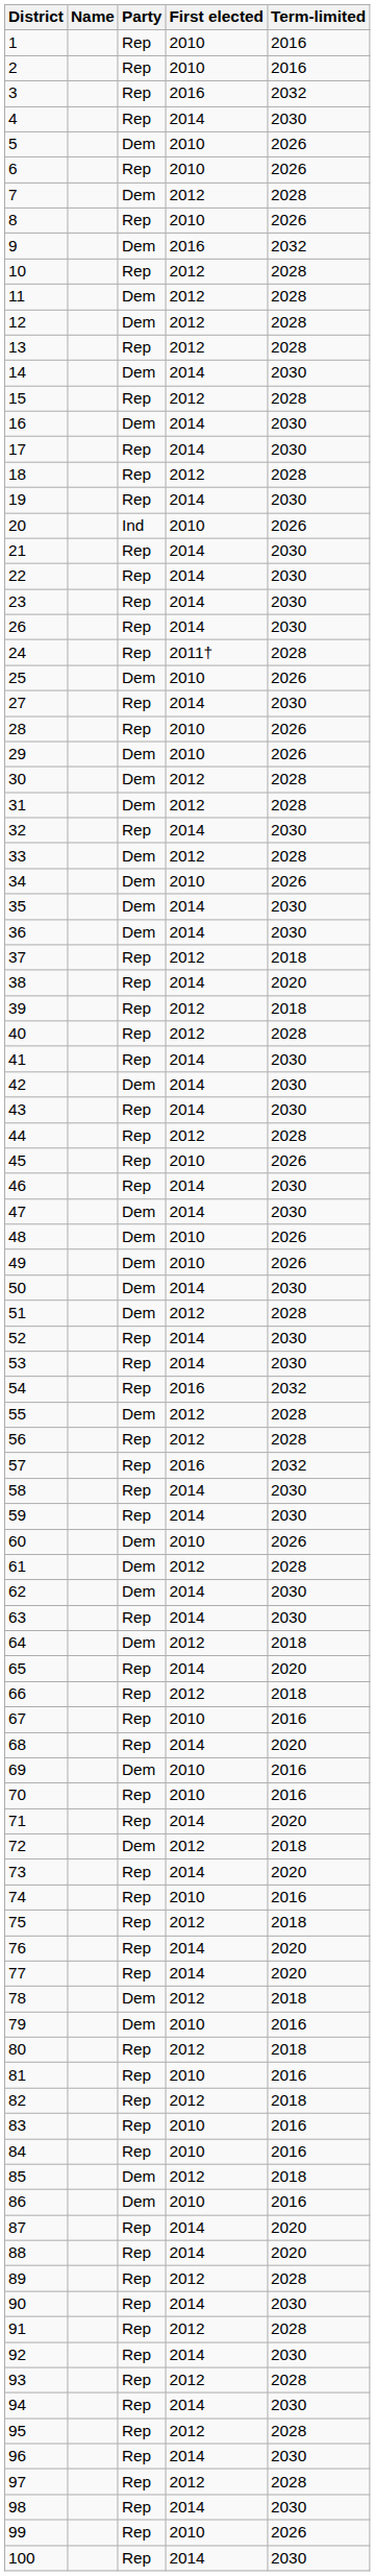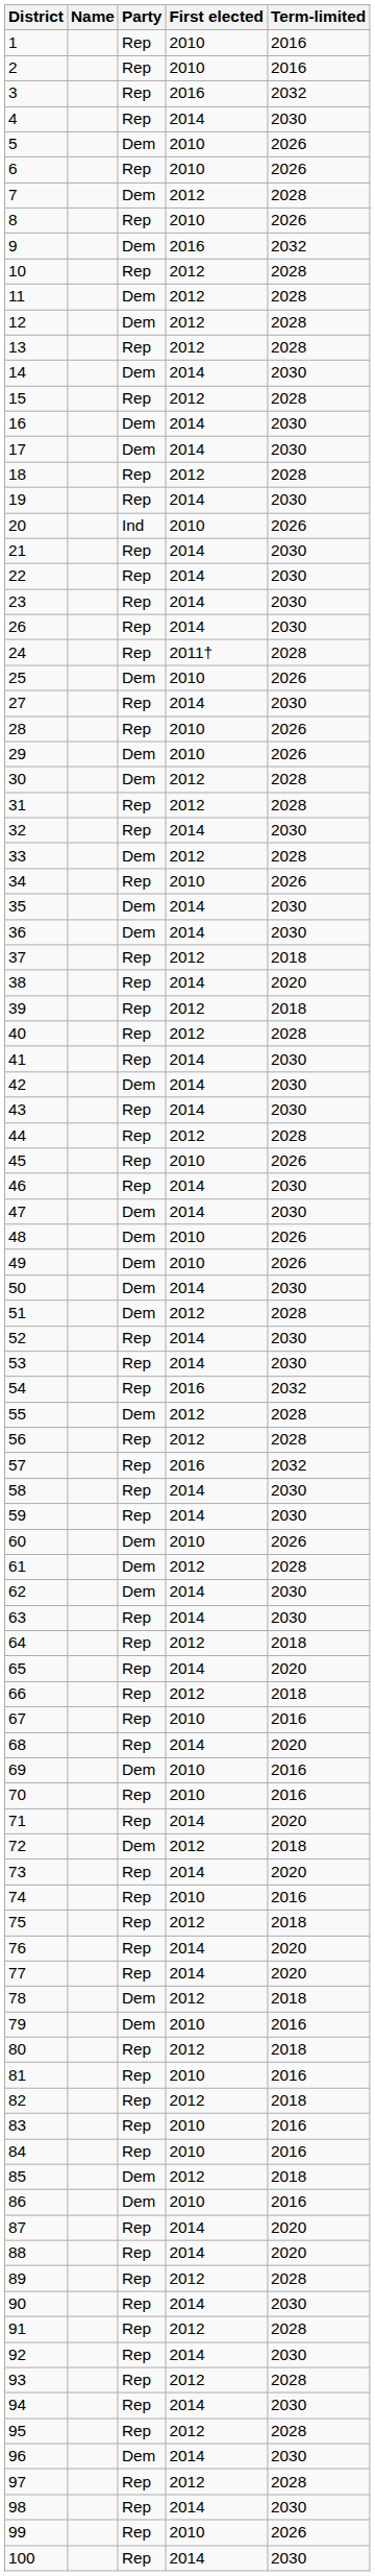 <table class="wikitable sortable">
 <tr>
 <th>District</th>
 <th>Name</th>
 <th>Party</th>
 <th>First elected</th>
 <th>Term-limited</th>
 </tr>
 <tr>
 <td>1</td>
 <td></td>
 <td>Rep</td>
 <td>2010</td>
 <td>2016</td>
 </tr>
 <tr>
 <td>2</td>
 <td></td>
 <td>Rep</td>
 <td>2010</td>
 <td>2016</td>
 </tr>
 <tr>
 <td>3</td>
 <td></td>
 <td>Rep</td>
 <td>2016</td>
 <td>2032</td>
 </tr>
 <tr>
 <td>4</td>
 <td></td>
 <td>Rep</td>
 <td>2014</td>
 <td>2030</td>
 </tr>
 <tr>
 <td>5</td>
 <td></td>
 <td>Dem</td>
 <td>2010</td>
 <td>2026</td>
 </tr>
 <tr>
 <td>6</td>
 <td></td>
 <td>Rep</td>
 <td>2010</td>
 <td>2026</td>
 </tr>
 <tr>
 <td>7</td>
 <td></td>
 <td>Dem</td>
 <td>2012</td>
 <td>2028</td>
 </tr>
 <tr>
 <td>8</td>
 <td></td>
 <td>Rep</td>
 <td>2010</td>
 <td>2026</td>
 </tr>
 <tr>
 <td>9</td>
 <td></td>
 <td>Dem</td>
 <td>2016</td>
 <td>2032</td>
 </tr>
 <tr>
 <td>10</td>
 <td></td>
 <td>Rep</td>
 <td>2012</td>
 <td>2028</td>
 </tr>
 <tr>
 <td>11</td>
 <td></td>
 <td>Dem</td>
 <td>2012</td>
 <td>2028</td>
 </tr>
 <tr>
 <td>12</td>
 <td></td>
 <td>Dem</td>
 <td>2012</td>
 <td>2028</td>
 </tr>
 <tr>
 <td>13</td>
 <td></td>
 <td>Rep</td>
 <td>2012</td>
 <td>2028</td>
 </tr>
 <tr>
 <td>14</td>
 <td></td>
 <td>Dem</td>
 <td>2014</td>
 <td>2030</td>
 </tr>
 <tr>
 <td>15</td>
 <td></td>
 <td>Rep</td>
 <td>2012</td>
 <td>2028</td>
 </tr>
 <tr>
 <td>16</td>
 <td></td>
 <td>Dem</td>
 <td>2014</td>
 <td>2030</td>
 </tr>
 <tr>
 <td>17</td>
 <td></td>
-<td>Rep</td>
+<td>Dem</td>
 <td>2014</td>
 <td>2030</td>
 </tr>
 <tr>
 <td>18</td>
 <td></td>
 <td>Rep</td>
 <td>2012</td>
 <td>2028</td>
 </tr>
 <tr>
 <td>19</td>
 <td></td>
 <td>Rep</td>
 <td>2014</td>
 <td>2030</td>
 </tr>
 <tr>
 <td>20</td>
 <td></td>
 <td>Ind</td>
 <td>2010</td>
 <td>2026</td>
 </tr>
 <tr>
 <td>21</td>
 <td></td>
 <td>Rep</td>
 <td>2014</td>
 <td>2030</td>
 </tr>
 <tr>
 <td>22</td>
 <td></td>
 <td>Rep</td>
 <td>2014</td>
 <td>2030</td>
 </tr>
 <tr>
 <td>23</td>
 <td></td>
 <td>Rep</td>
 <td>2014</td>
 <td>2030</td>
 </tr>
 <tr>
 <td>26</td>
 <td></td>
 <td>Rep</td>
 <td>2014</td>
 <td>2030</td>
 </tr>
 <tr>
 <td>24</td>
 <td></td>
 <td>Rep</td>
 <td>2011†</td>
 <td>2028</td>
 </tr>
 <tr>
 <td>25</td>
 <td></td>
 <td>Dem</td>
 <td>2010</td>
 <td>2026</td>
 </tr>
 <tr>
 <td>27</td>
 <td></td>
 <td>Rep</td>
 <td>2014</td>
 <td>2030</td>
 </tr>
 <tr>
 <td>28</td>
 <td></td>
 <td>Rep</td>
 <td>2010</td>
 <td>2026</td>
 </tr>
 <tr>
 <td>29</td>
 <td></td>
 <td>Dem</td>
 <td>2010</td>
 <td>2026</td>
 </tr>
 <tr>
 <td>30</td>
 <td></td>
 <td>Dem</td>
 <td>2012</td>
 <td>2028</td>
 </tr>
 <tr>
 <td>31</td>
 <td></td>
-<td>Dem</td>
+<td>Rep</td>
 <td>2012</td>
 <td>2028</td>
 </tr>
 <tr>
 <td>32</td>
 <td></td>
 <td>Rep</td>
 <td>2014</td>
 <td>2030</td>
 </tr>
 <tr>
 <td>33</td>
 <td></td>
 <td>Dem</td>
 <td>2012</td>
 <td>2028</td>
 </tr>
 <tr>
 <td>34</td>
 <td></td>
-<td>Dem</td>
+<td>Rep</td>
 <td>2010</td>
 <td>2026</td>
 </tr>
 <tr>
 <td>35</td>
 <td></td>
 <td>Dem</td>
 <td>2014</td>
 <td>2030</td>
 </tr>
 <tr>
 <td>36</td>
 <td></td>
 <td>Dem</td>
 <td>2014</td>
 <td>2030</td>
 </tr>
 <tr>
 <td>37</td>
 <td></td>
 <td>Rep</td>
 <td>2012</td>
 <td>2018</td>
 </tr>
 <tr>
 <td>38</td>
 <td></td>
 <td>Rep</td>
 <td>2014</td>
 <td>2020</td>
 </tr>
 <tr>
 <td>39</td>
 <td></td>
 <td>Rep</td>
 <td>2012</td>
 <td>2018</td>
 </tr>
 <tr>
 <td>40</td>
 <td></td>
 <td>Rep</td>
 <td>2012</td>
 <td>2028</td>
 </tr>
 <tr>
 <td>41</td>
 <td></td>
 <td>Rep</td>
 <td>2014</td>
 <td>2030</td>
 </tr>
 <tr>
 <td>42</td>
 <td></td>
 <td>Dem</td>
 <td>2014</td>
 <td>2030</td>
 </tr>
 <tr>
 <td>43</td>
 <td></td>
 <td>Rep</td>
 <td>2014</td>
 <td>2030</td>
 </tr>
 <tr>
 <td>44</td>
 <td></td>
 <td>Rep</td>
 <td>2012</td>
 <td>2028</td>
 </tr>
 <tr>
 <td>45</td>
 <td></td>
 <td>Rep</td>
 <td>2010</td>
 <td>2026</td>
 </tr>
 <tr>
 <td>46</td>
 <td></td>
 <td>Rep</td>
 <td>2014</td>
 <td>2030</td>
 </tr>
 <tr>
 <td>47</td>
 <td></td>
 <td>Dem</td>
 <td>2014</td>
 <td>2030</td>
 </tr>
 <tr>
 <td>48</td>
 <td></td>
 <td>Dem</td>
 <td>2010</td>
 <td>2026</td>
 </tr>
 <tr>
 <td>49</td>
 <td></td>
 <td>Dem</td>
 <td>2010</td>
 <td>2026</td>
 </tr>
 <tr>
 <td>50</td>
 <td></td>
 <td>Dem</td>
 <td>2014</td>
 <td>2030</td>
 </tr>
 <tr>
 <td>51</td>
 <td></td>
 <td>Dem</td>
 <td>2012</td>
 <td>2028</td>
 </tr>
 <tr>
 <td>52</td>
 <td></td>
 <td>Rep</td>
 <td>2014</td>
 <td>2030</td>
 </tr>
 <tr>
 <td>53</td>
 <td></td>
 <td>Rep</td>
 <td>2014</td>
 <td>2030</td>
 </tr>
 <tr>
 <td>54</td>
 <td></td>
 <td>Rep</td>
 <td>2016</td>
 <td>2032</td>
 </tr>
 <tr>
 <td>55</td>
 <td></td>
 <td>Dem</td>
 <td>2012</td>
 <td>2028</td>
 </tr>
 <tr>
 <td>56</td>
 <td></td>
 <td>Rep</td>
 <td>2012</td>
 <td>2028</td>
 </tr>
 <tr>
 <td>57</td>
 <td></td>
 <td>Rep</td>
 <td>2016</td>
 <td>2032</td>
 </tr>
 <tr>
 <td>58</td>
 <td></td>
 <td>Rep</td>
 <td>2014</td>
 <td>2030</td>
 </tr>
 <tr>
 <td>59</td>
 <td></td>
 <td>Rep</td>
 <td>2014</td>
 <td>2030</td>
 </tr>
 <tr>
 <td>60</td>
 <td></td>
 <td>Dem</td>
 <td>2010</td>
 <td>2026</td>
 </tr>
 <tr>
 <td>61</td>
 <td></td>
 <td>Dem</td>
 <td>2012</td>
 <td>2028</td>
 </tr>
 <tr>
 <td>62</td>
 <td></td>
 <td>Dem</td>
 <td>2014</td>
 <td>2030</td>
 </tr>
 <tr>
 <td>63</td>
 <td></td>
 <td>Rep</td>
 <td>2014</td>
 <td>2030</td>
 </tr>
 <tr>
 <td>64</td>
 <td></td>
-<td>Dem</td>
+<td>Rep</td>
 <td>2012</td>
 <td>2018</td>
 </tr>
 <tr>
 <td>65</td>
 <td></td>
 <td>Rep</td>
 <td>2014</td>
 <td>2020</td>
 </tr>
 <tr>
 <td>66</td>
 <td></td>
 <td>Rep</td>
 <td>2012</td>
 <td>2018</td>
 </tr>
 <tr>
 <td>67</td>
 <td></td>
 <td>Rep</td>
 <td>2010</td>
 <td>2016</td>
 </tr>
 <tr>
 <td>68</td>
 <td></td>
 <td>Rep</td>
 <td>2014</td>
 <td>2020</td>
 </tr>
 <tr>
 <td>69</td>
 <td></td>
 <td>Dem</td>
 <td>2010</td>
 <td>2016</td>
 </tr>
 <tr>
 <td>70</td>
 <td></td>
 <td>Rep</td>
 <td>2010</td>
 <td>2016</td>
 </tr>
 <tr>
 <td>71</td>
 <td></td>
 <td>Rep</td>
 <td>2014</td>
 <td>2020</td>
 </tr>
 <tr>
 <td>72</td>
 <td></td>
 <td>Dem</td>
 <td>2012</td>
 <td>2018</td>
 </tr>
 <tr>
 <td>73</td>
 <td></td>
 <td>Rep</td>
 <td>2014</td>
 <td>2020</td>
 </tr>
 <tr>
 <td>74</td>
 <td></td>
 <td>Rep</td>
 <td>2010</td>
 <td>2016</td>
 </tr>
 <tr>
 <td>75</td>
 <td></td>
 <td>Rep</td>
 <td>2012</td>
 <td>2018</td>
 </tr>
 <tr>
 <td>76</td>
 <td></td>
 <td>Rep</td>
 <td>2014</td>
 <td>2020</td>
 </tr>
 <tr>
 <td>77</td>
 <td></td>
 <td>Rep</td>
 <td>2014</td>
 <td>2020</td>
 </tr>
 <tr>
 <td>78</td>
 <td></td>
 <td>Dem</td>
 <td>2012</td>
 <td>2018</td>
 </tr>
 <tr>
 <td>79</td>
 <td></td>
 <td>Dem</td>
 <td>2010</td>
 <td>2016</td>
 </tr>
 <tr>
 <td>80</td>
 <td></td>
 <td>Rep</td>
 <td>2012</td>
 <td>2018</td>
 </tr>
 <tr>
 <td>81</td>
 <td></td>
 <td>Rep</td>
 <td>2010</td>
 <td>2016</td>
 </tr>
 <tr>
 <td>82</td>
 <td></td>
 <td>Rep</td>
 <td>2012</td>
 <td>2018</td>
 </tr>
 <tr>
 <td>83</td>
 <td></td>
 <td>Rep</td>
 <td>2010</td>
 <td>2016</td>
 </tr>
 <tr>
 <td>84</td>
 <td></td>
 <td>Rep</td>
 <td>2010</td>
 <td>2016</td>
 </tr>
 <tr>
 <td>85</td>
 <td></td>
 <td>Dem</td>
 <td>2012</td>
 <td>2018</td>
 </tr>
 <tr>
 <td>86</td>
 <td></td>
 <td>Dem</td>
 <td>2010</td>
 <td>2016</td>
 </tr>
 <tr>
 <td>87</td>
 <td></td>
 <td>Rep</td>
 <td>2014</td>
 <td>2020</td>
 </tr>
 <tr>
 <td>88</td>
 <td></td>
 <td>Rep</td>
 <td>2014</td>
 <td>2020</td>
 </tr>
 <tr>
 <td>89</td>
 <td></td>
 <td>Rep</td>
 <td>2012</td>
 <td>2028</td>
 </tr>
 <tr>
 <td>90</td>
 <td></td>
 <td>Rep</td>
 <td>2014</td>
 <td>2030</td>
 </tr>
 <tr>
 <td>91</td>
 <td></td>
 <td>Rep</td>
 <td>2012</td>
 <td>2028</td>
 </tr>
 <tr>
 <td>92</td>
 <td></td>
 <td>Rep</td>
 <td>2014</td>
 <td>2030</td>
 </tr>
 <tr>
 <td>93</td>
 <td></td>
 <td>Rep</td>
 <td>2012</td>
 <td>2028</td>
 </tr>
 <tr>
 <td>94</td>
 <td></td>
 <td>Rep</td>
 <td>2014</td>
 <td>2030</td>
 </tr>
 <tr>
 <td>95</td>
 <td></td>
 <td>Rep</td>
 <td>2012</td>
 <td>2028</td>
 </tr>
 <tr>
 <td>96</td>
 <td></td>
-<td>Rep</td>
+<td>Dem</td>
 <td>2014</td>
 <td>2030</td>
 </tr>
 <tr>
 <td>97</td>
 <td></td>
 <td>Rep</td>
 <td>2012</td>
 <td>2028</td>
 </tr>
 <tr>
 <td>98</td>
 <td></td>
 <td>Rep</td>
 <td>2014</td>
 <td>2030</td>
 </tr>
 <tr>
 <td>99</td>
 <td></td>
 <td>Rep</td>
 <td>2010</td>
 <td>2026</td>
 </tr>
 <tr>
 <td>100</td>
 <td></td>
 <td>Rep</td>
 <td>2014</td>
 <td>2030</td>
 </tr>
 </table>
